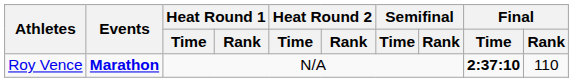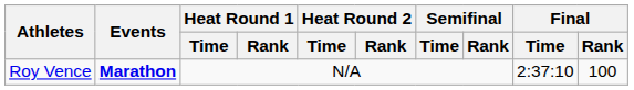 <table class=wikitable style=font-size:90%>
 <tr>
 <th rowspan=2>Athletes</th>
 <th rowspan=2>Events</th>
 <th colspan=2>Heat Round 1</th>
 <th colspan=2>Heat Round 2</th>
 <th colspan=2>Semifinal</th>
 <th colspan=2>Final</th>
 </tr>
 <tr>
 <th>Time</th>
 <th>Rank</th>
 <th>Time</th>
 <th>Rank</th>
 <th>Time</th>
 <th>Rank</th>
 <th>Time</th>
 <th>Rank</th>
 </tr>
 <tr>
 <td><a href='#'>Roy Vence</a></td>
 <td><strong><a href='#'>Marathon</a></strong></td>
 <td align=center colspan=6>N/A</td>
-<td align=center><strong>2:37:10</strong></td>
-<td align=center>110</td>
+<td align=center>2:37:10</td>
+<td align=center>100</td>
 </tr>
 </table>
